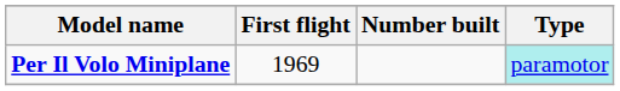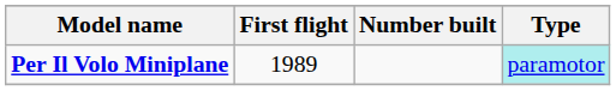 <table class="wikitable" align=center style="font-size:90%;">
 <tr>
 </tr>
 <tr style="background:#efefef;">
 <th>Model name</th>
 <th>First flight</th>
 <th>Number built</th>
 <th>Type</th>
 </tr>
 <tr>
 <td align=left><strong><a href='#'>Per Il Volo Miniplane</a></strong></td>
-<td align=center>1969</td>
+<td align=center>1989</td>
 <td align=center></td>
 <td align=left style="background: paleturquoise;"><a href='#'>paramotor</a></td>
 </tr>
 <tr>
 </tr>
 </table>
